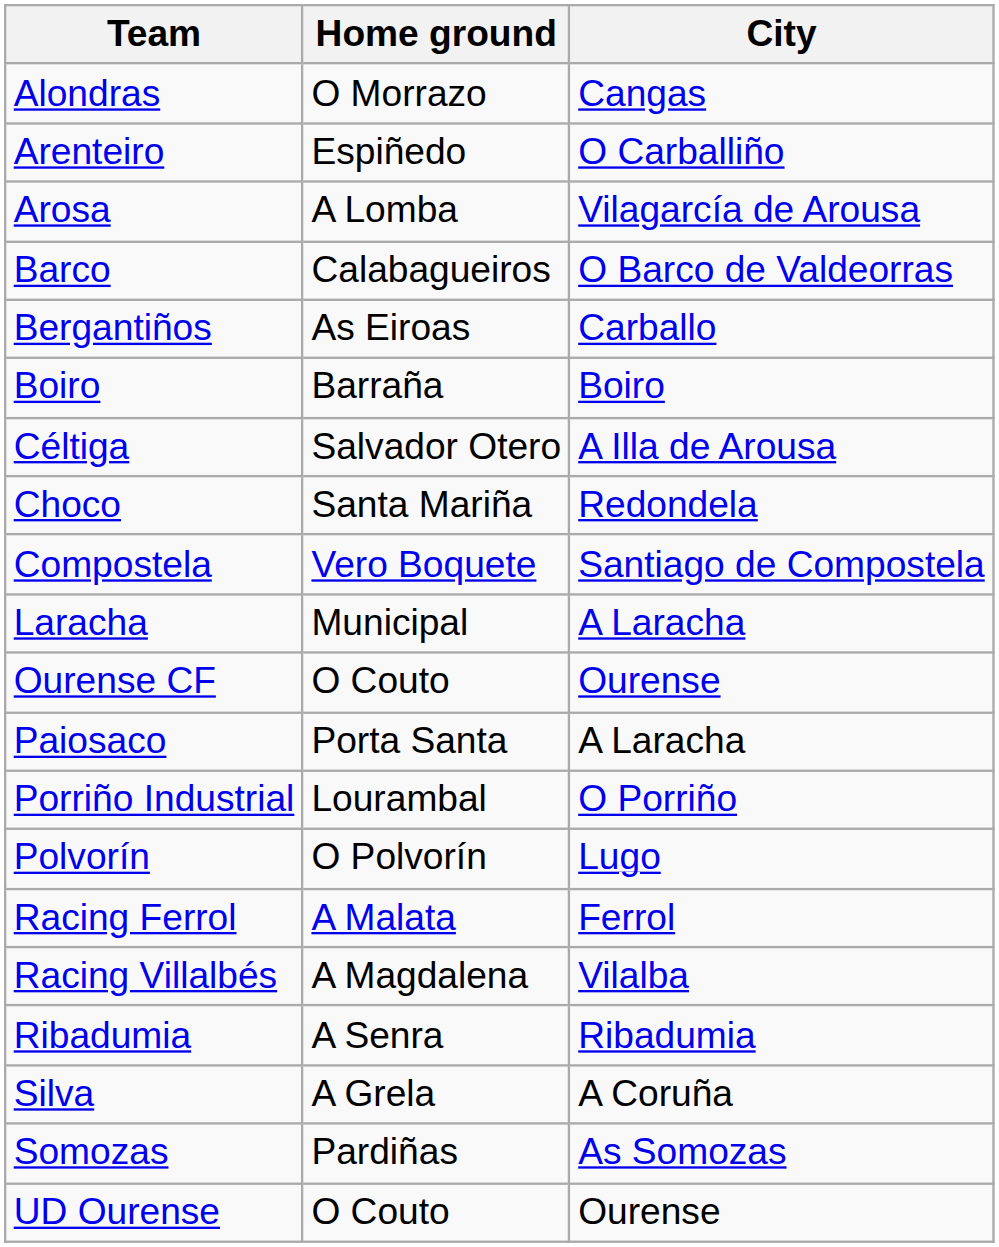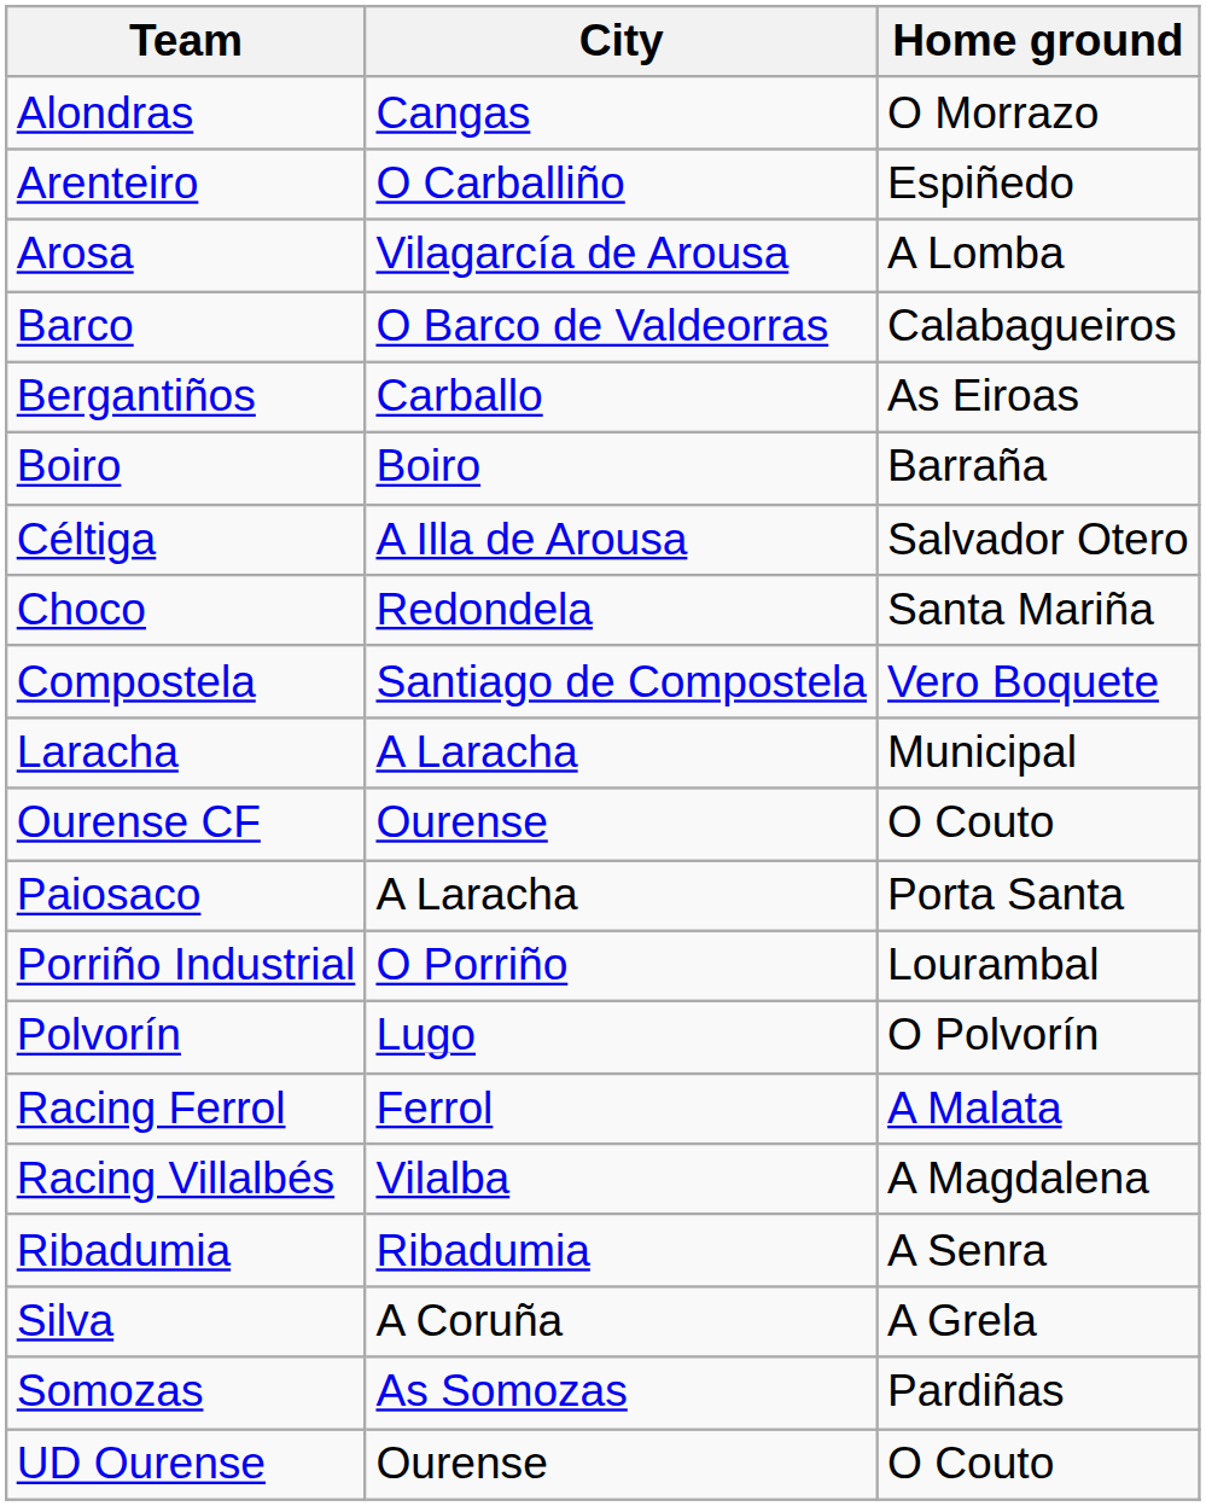 <table class="wikitable sortable">
 <tr>
 <th>Team</th>
+<th>City</th>
 <th>Home ground</th>
-<th>City</th>
 </tr>
 <tr>
 <td><a href='#'>Alondras</a></td>
+<td><a href='#'>Cangas</a></td>
 <td>O Morrazo</td>
-<td><a href='#'>Cangas</a></td>
 </tr>
 <tr>
 <td><a href='#'>Arenteiro</a></td>
+<td><a href='#'>O Carballiño</a></td>
 <td>Espiñedo</td>
-<td><a href='#'>O Carballiño</a></td>
 </tr>
 <tr>
 <td><a href='#'>Arosa</a></td>
+<td><a href='#'>Vilagarcía de Arousa</a></td>
 <td>A Lomba</td>
-<td><a href='#'>Vilagarcía de Arousa</a></td>
 </tr>
 <tr>
 <td><a href='#'>Barco</a></td>
+<td><a href='#'>O Barco de Valdeorras</a></td>
 <td>Calabagueiros</td>
-<td><a href='#'>O Barco de Valdeorras</a></td>
 </tr>
 <tr>
 <td><a href='#'>Bergantiños</a></td>
+<td><a href='#'>Carballo</a></td>
 <td>As Eiroas</td>
-<td><a href='#'>Carballo</a></td>
 </tr>
 <tr>
 <td><a href='#'>Boiro</a></td>
+<td><a href='#'>Boiro</a></td>
 <td>Barraña</td>
-<td><a href='#'>Boiro</a></td>
 </tr>
 <tr>
 <td><a href='#'>Céltiga</a></td>
+<td><a href='#'>A Illa de Arousa</a></td>
 <td>Salvador Otero</td>
-<td><a href='#'>A Illa de Arousa</a></td>
 </tr>
 <tr>
 <td><a href='#'>Choco</a></td>
+<td><a href='#'>Redondela</a></td>
 <td>Santa Mariña</td>
-<td><a href='#'>Redondela</a></td>
 </tr>
 <tr>
 <td><a href='#'>Compostela</a></td>
+<td><a href='#'>Santiago de Compostela</a></td>
 <td><a href='#'>Vero Boquete</a></td>
-<td><a href='#'>Santiago de Compostela</a></td>
 </tr>
 <tr>
 <td><a href='#'>Laracha</a></td>
+<td><a href='#'>A Laracha</a></td>
 <td>Municipal</td>
-<td><a href='#'>A Laracha</a></td>
 </tr>
 <tr>
 <td><a href='#'>Ourense CF</a></td>
+<td><a href='#'>Ourense</a></td>
 <td>O Couto</td>
-<td><a href='#'>Ourense</a></td>
 </tr>
 <tr>
 <td><a href='#'>Paiosaco</a></td>
+<td>A Laracha</td>
 <td>Porta Santa</td>
-<td>A Laracha</td>
 </tr>
 <tr>
 <td><a href='#'>Porriño Industrial</a></td>
+<td><a href='#'>O Porriño</a></td>
 <td>Lourambal</td>
-<td><a href='#'>O Porriño</a></td>
 </tr>
 <tr>
 <td><a href='#'>Polvorín</a></td>
+<td><a href='#'>Lugo</a></td>
 <td>O Polvorín</td>
-<td><a href='#'>Lugo</a></td>
 </tr>
 <tr>
 <td><a href='#'>Racing Ferrol</a></td>
+<td><a href='#'>Ferrol</a></td>
 <td><a href='#'>A Malata</a></td>
-<td><a href='#'>Ferrol</a></td>
 </tr>
 <tr>
 <td><a href='#'>Racing Villalbés</a></td>
+<td><a href='#'>Vilalba</a></td>
 <td>A Magdalena</td>
-<td><a href='#'>Vilalba</a></td>
 </tr>
 <tr>
 <td><a href='#'>Ribadumia</a></td>
+<td><a href='#'>Ribadumia</a></td>
 <td>A Senra</td>
-<td><a href='#'>Ribadumia</a></td>
 </tr>
 <tr>
 <td><a href='#'>Silva</a></td>
+<td>A Coruña</td>
 <td>A Grela</td>
-<td>A Coruña</td>
 </tr>
 <tr>
 <td><a href='#'>Somozas</a></td>
+<td><a href='#'>As Somozas</a></td>
 <td>Pardiñas</td>
-<td><a href='#'>As Somozas</a></td>
 </tr>
 <tr>
 <td><a href='#'>UD Ourense</a></td>
+<td>Ourense</td>
 <td>O Couto</td>
-<td>Ourense</td>
 </tr>
 </table>
